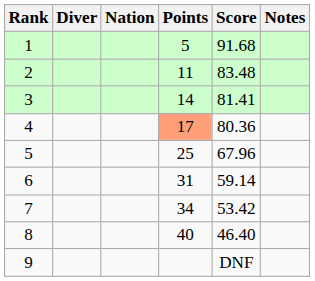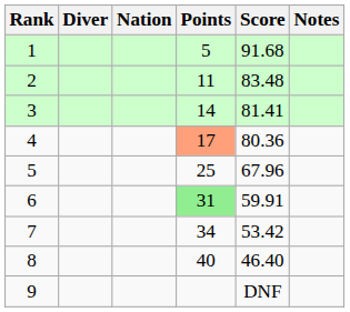 <table class="wikitable sortable" style="text-align:center">
 <tr>
 <th>Rank</th>
 <th>Diver</th>
 <th>Nation</th>
 <th>Points</th>
 <th>Score</th>
 <th>Notes</th>
 </tr>
 <tr style="background:#cfc;">
 <td>1</td>
 <td align=left></td>
 <td align=left></td>
 <td>5</td>
 <td>91.68</td>
 <td></td>
 </tr>
 <tr style="background:#cfc;">
 <td>2</td>
 <td align=left></td>
 <td align=left></td>
 <td>11</td>
 <td>83.48</td>
 <td></td>
 </tr>
 <tr style="background:#cfc;">
 <td>3</td>
 <td align=left></td>
 <td align=left></td>
 <td>14</td>
 <td>81.41</td>
 <td></td>
 </tr>
 <tr>
 <td>4</td>
 <td align=left></td>
 <td align=left></td>
 <td style="background: lightsalmon;">17</td>
 <td>80.36</td>
 <td></td>
 </tr>
 <tr>
 <td>5</td>
 <td align=left></td>
 <td align=left></td>
 <td>25</td>
 <td>67.96</td>
 <td></td>
 </tr>
 <tr>
 <td>6</td>
 <td align=left></td>
 <td align=left></td>
-<td>31</td>
-<td>59.14</td>
+<td style="background: lightgreen;">31</td>
+<td>59.91</td>
 <td></td>
 </tr>
 <tr>
 <td>7</td>
 <td align=left></td>
 <td align=left></td>
 <td>34</td>
 <td>53.42</td>
 <td></td>
 </tr>
 <tr>
 <td>8</td>
 <td align=left></td>
 <td align=left></td>
 <td>40</td>
 <td>46.40</td>
 <td></td>
 </tr>
 <tr>
 <td>9</td>
 <td align=left></td>
 <td align=left></td>
 <td></td>
 <td>DNF</td>
 <td></td>
 </tr>
 </table>
